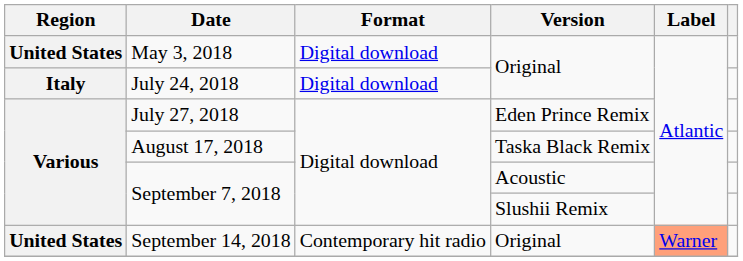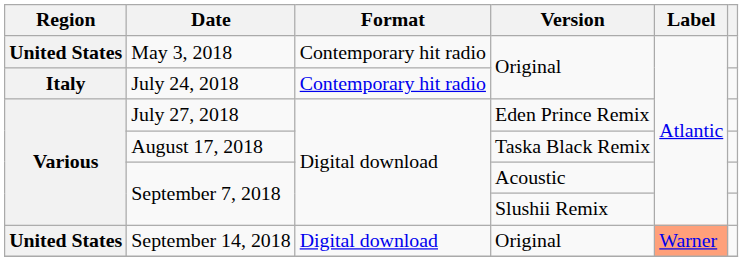 <table class="wikitable plainrowheaders">
 <tr>
 <th scope="col">Region</th>
 <th scope="col">Date</th>
 <th scope="col">Format</th>
 <th scope="col">Version</th>
 <th scope="col">Label</th>
 <th scope="col"></th>
 </tr>
 <tr>
 <th scope="row">United States</th>
 <td>May 3, 2018</td>
-<td><a href='#'>Digital download</a></td>
+<td>Contemporary hit radio</td>
 <td rowspan="2">Original</td>
 <td rowspan="6"><a href='#'>Atlantic</a></td>
 <td></td>
 </tr>
 <tr>
 <th scope="row">Italy</th>
 <td>July 24, 2018</td>
-<td><a href='#'>Digital download</a></td>
+<td><a href='#'>Contemporary hit radio</a></td>
 <td></td>
 </tr>
 <tr>
 <th scope="row" rowspan="4">Various</th>
 <td>July 27, 2018</td>
 <td rowspan="4">Digital download</td>
 <td>Eden Prince Remix</td>
 <td></td>
 </tr>
 <tr>
 <td>August 17, 2018</td>
 <td>Taska Black Remix</td>
 <td></td>
 </tr>
 <tr>
 <td rowspan="2">September 7, 2018</td>
 <td>Acoustic</td>
 <td></td>
 </tr>
 <tr>
 <td>Slushii Remix</td>
 <td></td>
 </tr>
 <tr>
 <th scope="row">United States</th>
 <td>September 14, 2018</td>
-<td>Contemporary hit radio</td>
+<td><a href='#'>Digital download</a></td>
 <td>Original</td>
 <td style="background: lightsalmon;"><a href='#'>Warner</a></td>
 <td></td>
 </tr>
 <tr>
 </tr>
 </table>
